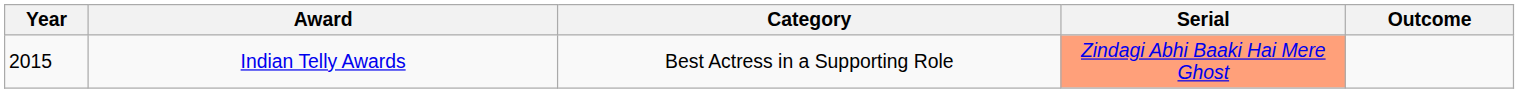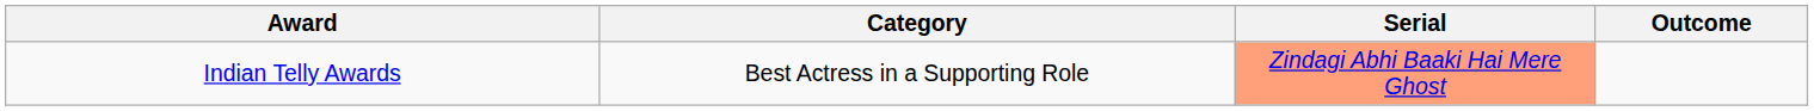 <table class="wikitable sortable">
 <tr>
-<th width=5%>Year</th>
 <th style="width:28%;">Award</th>
 <th style="width:30%;">Category</th>
 <th style="width:17%;">Serial</th>
 <th style="width:10%;">Outcome</th>
 </tr>
 <tr>
-<td>2015</td>
 <td style="text-align:center;"><a href='#'>Indian Telly Awards</a></td>
 <td style="text-align:center;">Best Actress in a Supporting Role</td>
 <td style="background: lightsalmon; text-align:center;"><em><a href='#'>Zindagi Abhi Baaki Hai Mere Ghost</a></em></td>
 <td></td>
 </tr>
 </table>
